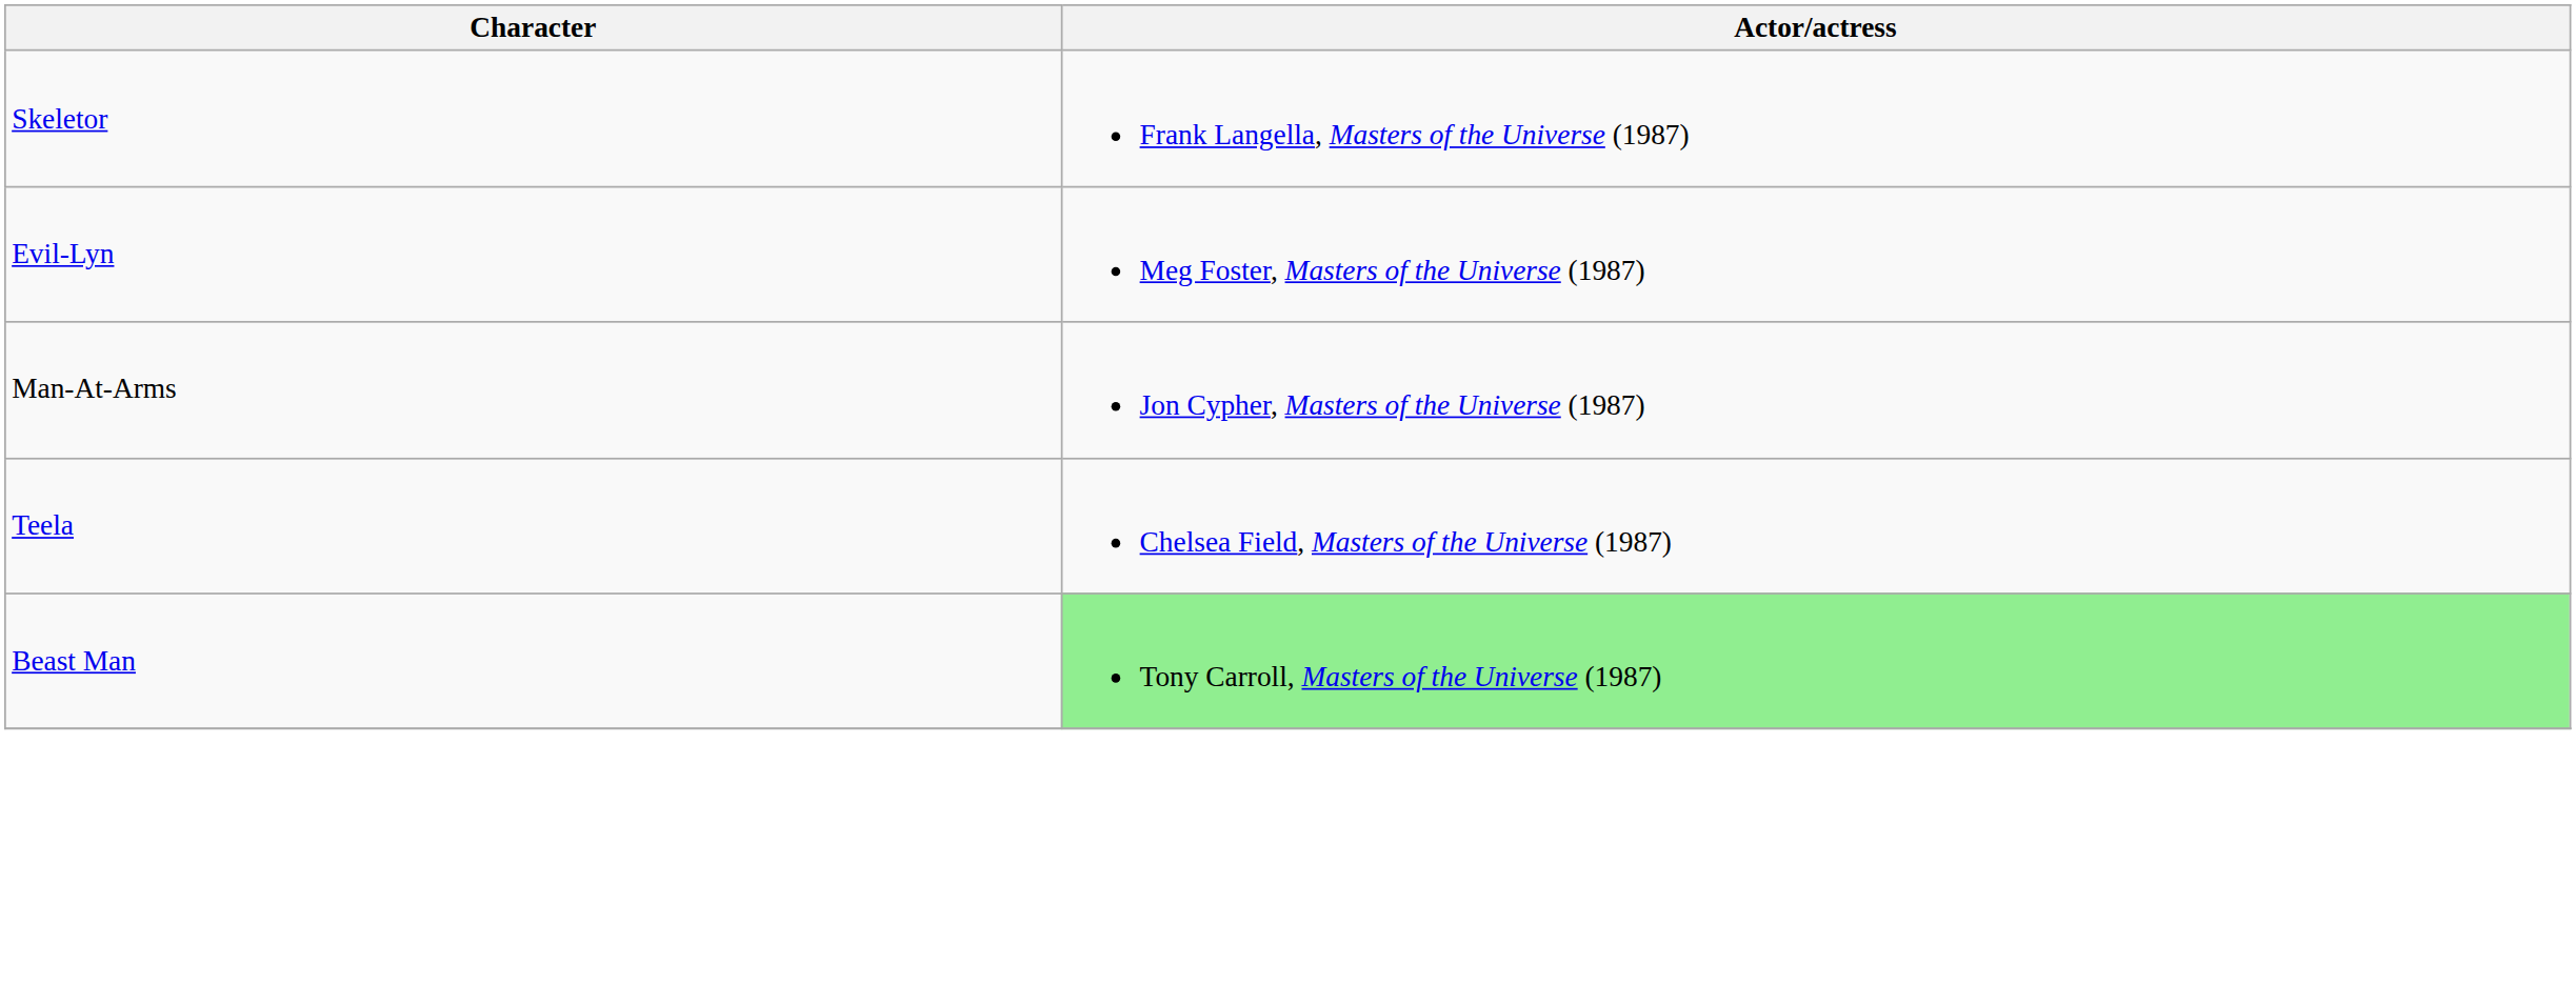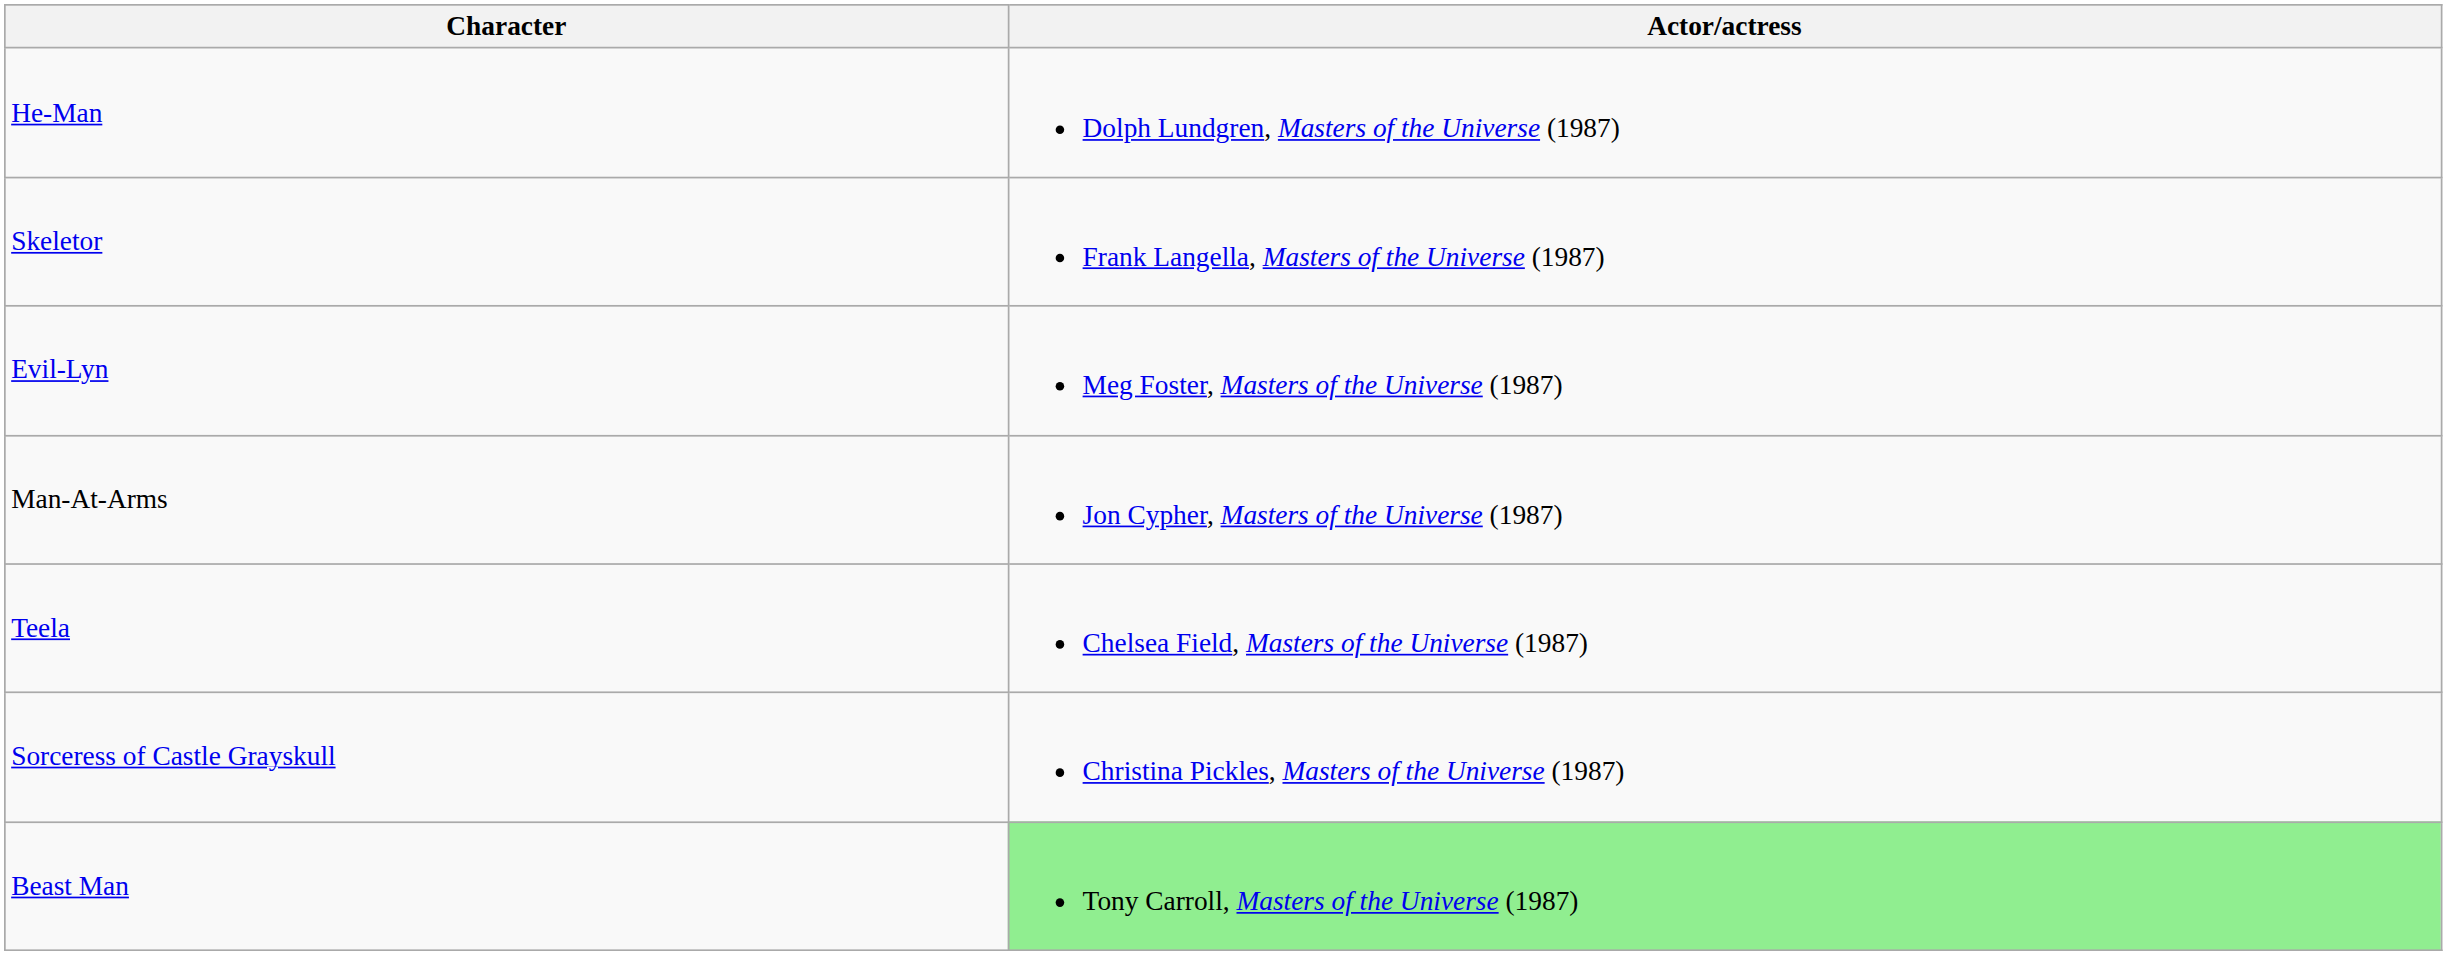 <table style="width:90%;" class="wikitable">
 <tr>
 <th style="width:35%;">Character</th>
 <th style="width:50%;">Actor/actress</th>
+</tr>
+<tr>
+<td><a href='#'>He-Man</a></td>
+<td><br><ul><li><a href='#'>Dolph Lundgren</a>, <em><a href='#'>Masters of the Universe</a></em> (1987)</li></ul></td>
 </tr>
 <tr>
 <td><a href='#'>Skeletor</a></td>
 <td><br><ul><li><a href='#'>Frank Langella</a>, <em><a href='#'>Masters of the Universe</a></em> (1987)</li></ul></td>
 </tr>
 <tr>
 <td><a href='#'>Evil-Lyn</a></td>
 <td><br><ul><li><a href='#'>Meg Foster</a>, <em><a href='#'>Masters of the Universe</a></em> (1987)</li></ul></td>
 </tr>
 <tr>
 <td>Man-At-Arms</td>
 <td><br><ul><li><a href='#'>Jon Cypher</a>, <em><a href='#'>Masters of the Universe</a></em> (1987)</li></ul></td>
 </tr>
 <tr>
 <td><a href='#'>Teela</a></td>
 <td><br><ul><li><a href='#'>Chelsea Field</a>, <em><a href='#'>Masters of the Universe</a></em> (1987)</li></ul></td>
 </tr>
 <tr>
+<td><a href='#'>Sorceress of Castle Grayskull</a></td>
+<td><br><ul><li><a href='#'>Christina Pickles</a>, <em><a href='#'>Masters of the Universe</a></em> (1987)</li></ul></td>
+</tr>
+<tr>
 <td><a href='#'>Beast Man</a></td>
 <td style="background: lightgreen;"><br><ul><li>Tony Carroll, <em><a href='#'>Masters of the Universe</a></em> (1987)</li></ul></td>
 </tr>
 <tr |}>
 </tr>
 </table>
